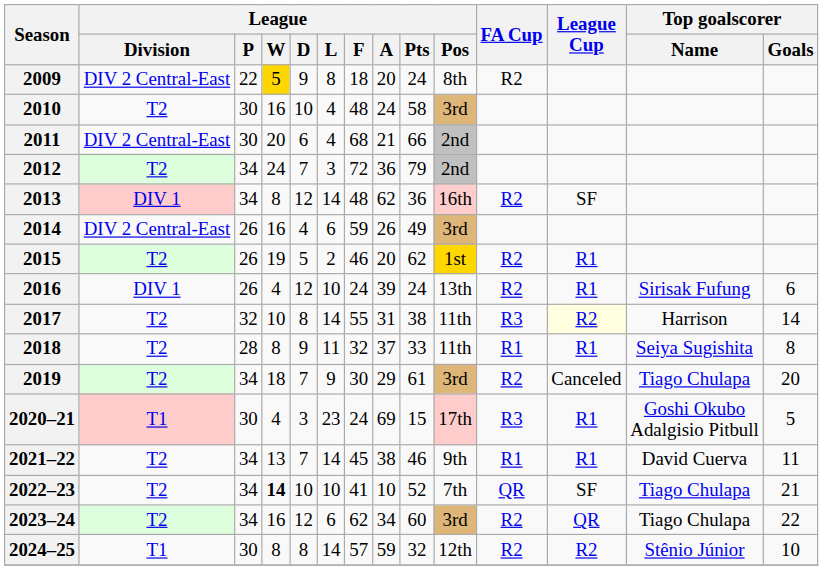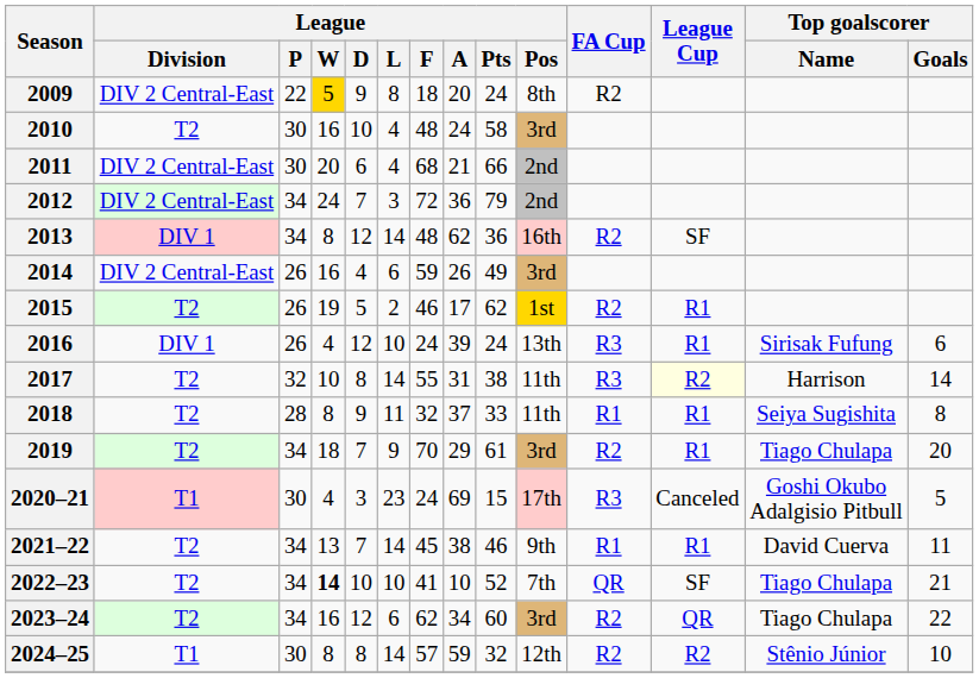 <table class="wikitable" style="text-align: center">
 <tr>
 <th rowspan=2>Season</th>
 <th colspan=9>League</th>
 <th rowspan=2><a href='#'>FA Cup</a></th>
 <th rowspan=2><a href='#'>League<br>Cup</a></th>
 <th colspan=2>Top goalscorer</th>
 </tr>
 <tr>
 <th>Division</th>
 <th>P</th>
 <th>W</th>
 <th>D</th>
 <th>L</th>
 <th>F</th>
 <th>A</th>
 <th>Pts</th>
 <th>Pos</th>
 <th>Name</th>
 <th>Goals</th>
 </tr>
 <tr>
 <th>2009</th>
 <td><a href='#'>DIV 2 Central-East</a></td>
 <td>22</td>
 <td style="background: gold;">5</td>
 <td>9</td>
 <td>8</td>
 <td>18</td>
 <td>20</td>
 <td>24</td>
 <td>8th</td>
 <td>R2</td>
 <td></td>
 <td></td>
 <td></td>
 </tr>
 <tr>
 <th>2010</th>
 <td><a href='#'>T2</a></td>
 <td>30</td>
 <td>16</td>
 <td>10</td>
 <td>4</td>
 <td>48</td>
 <td>24</td>
 <td>58</td>
 <td bgcolor=#deb678>3rd</td>
 <td></td>
 <td></td>
 <td></td>
 <td></td>
 </tr>
 <tr>
 <th>2011</th>
 <td><a href='#'>DIV 2 Central-East</a></td>
 <td>30</td>
 <td>20</td>
 <td>6</td>
 <td>4</td>
 <td>68</td>
 <td>21</td>
 <td>66</td>
 <td bgcolor=silver>2nd</td>
 <td></td>
 <td></td>
 <td></td>
 <td></td>
 </tr>
 <tr>
 <th>2012</th>
-<td bgcolor="#DDFFDD"><a href='#'>T2</a></td>
+<td bgcolor="#DDFFDD"><a href='#'>DIV 2 Central-East</a></td>
 <td>34</td>
 <td>24</td>
 <td>7</td>
 <td>3</td>
 <td>72</td>
 <td>36</td>
 <td>79</td>
 <td bgcolor=silver>2nd</td>
 <td></td>
 <td></td>
 <td></td>
 <td></td>
 </tr>
 <tr>
 <th>2013</th>
 <td bgcolor= "#FFCCCC"><a href='#'>DIV 1</a></td>
 <td>34</td>
 <td>8</td>
 <td>12</td>
 <td>14</td>
 <td>48</td>
 <td>62</td>
 <td>36</td>
 <td bgcolor= "#FFCCCC">16th</td>
 <td><a href='#'>R2</a></td>
 <td>SF</td>
 <td></td>
 <td></td>
 </tr>
 <tr>
 <th>2014</th>
 <td><a href='#'>DIV 2 Central-East</a></td>
 <td>26</td>
 <td>16</td>
 <td>4</td>
 <td>6</td>
 <td>59</td>
 <td>26</td>
 <td>49</td>
 <td bgcolor=#deb678>3rd</td>
 <td></td>
 <td></td>
 <td></td>
 <td></td>
 </tr>
 <tr>
 <th>2015</th>
 <td bgcolor="#DDFFDD"><a href='#'>T2</a></td>
 <td>26</td>
 <td>19</td>
 <td>5</td>
 <td>2</td>
 <td>46</td>
-<td>20</td>
+<td>17</td>
 <td>62</td>
 <td bgcolor=gold>1st</td>
 <td><a href='#'>R2</a></td>
 <td><a href='#'>R1</a></td>
 <td></td>
 <td></td>
 </tr>
 <tr>
 <th>2016</th>
 <td><a href='#'>DIV 1</a></td>
 <td>26</td>
 <td>4</td>
 <td>12</td>
 <td>10</td>
 <td>24</td>
 <td>39</td>
 <td>24</td>
 <td>13th</td>
-<td><a href='#'>R2</a></td>
+<td><a href='#'>R3</a></td>
 <td><a href='#'>R1</a></td>
 <td><a href='#'>Sirisak Fufung</a></td>
 <td>6</td>
 </tr>
 <tr>
 <th>2017</th>
 <td><a href='#'>T2</a></td>
 <td>32</td>
 <td>10</td>
 <td>8</td>
 <td>14</td>
 <td>55</td>
 <td>31</td>
 <td>38</td>
 <td>11th</td>
 <td><a href='#'>R3</a></td>
 <td style="background: lightyellow;"><a href='#'>R2</a></td>
 <td>Harrison</td>
 <td>14</td>
 </tr>
 <tr>
 <th>2018</th>
 <td><a href='#'>T2</a></td>
 <td>28</td>
 <td>8</td>
 <td>9</td>
 <td>11</td>
 <td>32</td>
 <td>37</td>
 <td>33</td>
 <td>11th</td>
 <td><a href='#'>R1</a></td>
 <td><a href='#'>R1</a></td>
 <td><a href='#'>Seiya Sugishita</a></td>
 <td>8</td>
 </tr>
 <tr>
 <th>2019</th>
 <td bgcolor="#DDFFDD"><a href='#'>T2</a></td>
 <td>34</td>
 <td>18</td>
 <td>7</td>
 <td>9</td>
-<td>30</td>
+<td>70</td>
 <td>29</td>
 <td>61</td>
 <td bgcolor=#deb678>3rd</td>
 <td><a href='#'>R2</a></td>
-<td>Canceled</td>
+<td><a href='#'>R1</a></td>
 <td><a href='#'>Tiago Chulapa</a></td>
 <td>20</td>
 </tr>
 <tr>
 <th>2020–21</th>
 <td bgcolor= "#FFCCCC"><a href='#'>T1</a></td>
 <td>30</td>
 <td>4</td>
 <td>3</td>
 <td>23</td>
 <td>24</td>
 <td>69</td>
 <td>15</td>
 <td bgcolor= "#FFCCCC">17th</td>
 <td><a href='#'>R3</a></td>
-<td><a href='#'>R1</a></td>
+<td>Canceled</td>
 <td><a href='#'>Goshi Okubo</a><br>Adalgisio Pitbull</td>
 <td>5</td>
 </tr>
 <tr>
 <th>2021–22</th>
 <td><a href='#'>T2</a></td>
 <td>34</td>
 <td>13</td>
 <td>7</td>
 <td>14</td>
 <td>45</td>
 <td>38</td>
 <td>46</td>
 <td>9th</td>
 <td><a href='#'>R1</a></td>
 <td><a href='#'>R1</a></td>
 <td>David Cuerva</td>
 <td>11</td>
 </tr>
 <tr>
 <th>2022–23</th>
 <td><a href='#'>T2</a></td>
 <td>34</td>
 <td><strong>14</strong></td>
 <td>10</td>
 <td>10</td>
 <td>41</td>
 <td>10</td>
 <td>52</td>
 <td>7th</td>
 <td><a href='#'>QR</a></td>
 <td>SF</td>
 <td><a href='#'>Tiago Chulapa</a></td>
 <td>21</td>
 </tr>
 <tr>
 <th>2023–24</th>
 <td bgcolor="#DDFFDD"><a href='#'>T2</a></td>
 <td>34</td>
 <td>16</td>
 <td>12</td>
 <td>6</td>
 <td>62</td>
 <td>34</td>
 <td>60</td>
 <td bgcolor=#deb678>3rd</td>
 <td><a href='#'>R2</a></td>
 <td><a href='#'>QR</a></td>
 <td>Tiago Chulapa</td>
 <td>22</td>
 </tr>
 <tr>
 <th>2024–25</th>
 <td><a href='#'>T1</a></td>
 <td>30</td>
 <td>8</td>
 <td>8</td>
 <td>14</td>
 <td>57</td>
 <td>59</td>
 <td>32</td>
 <td>12th</td>
 <td><a href='#'>R2</a></td>
 <td><a href='#'>R2</a></td>
 <td><a href='#'>Stênio Júnior</a></td>
 <td>10</td>
 </tr>
 <tr>
 </tr>
 </table>
